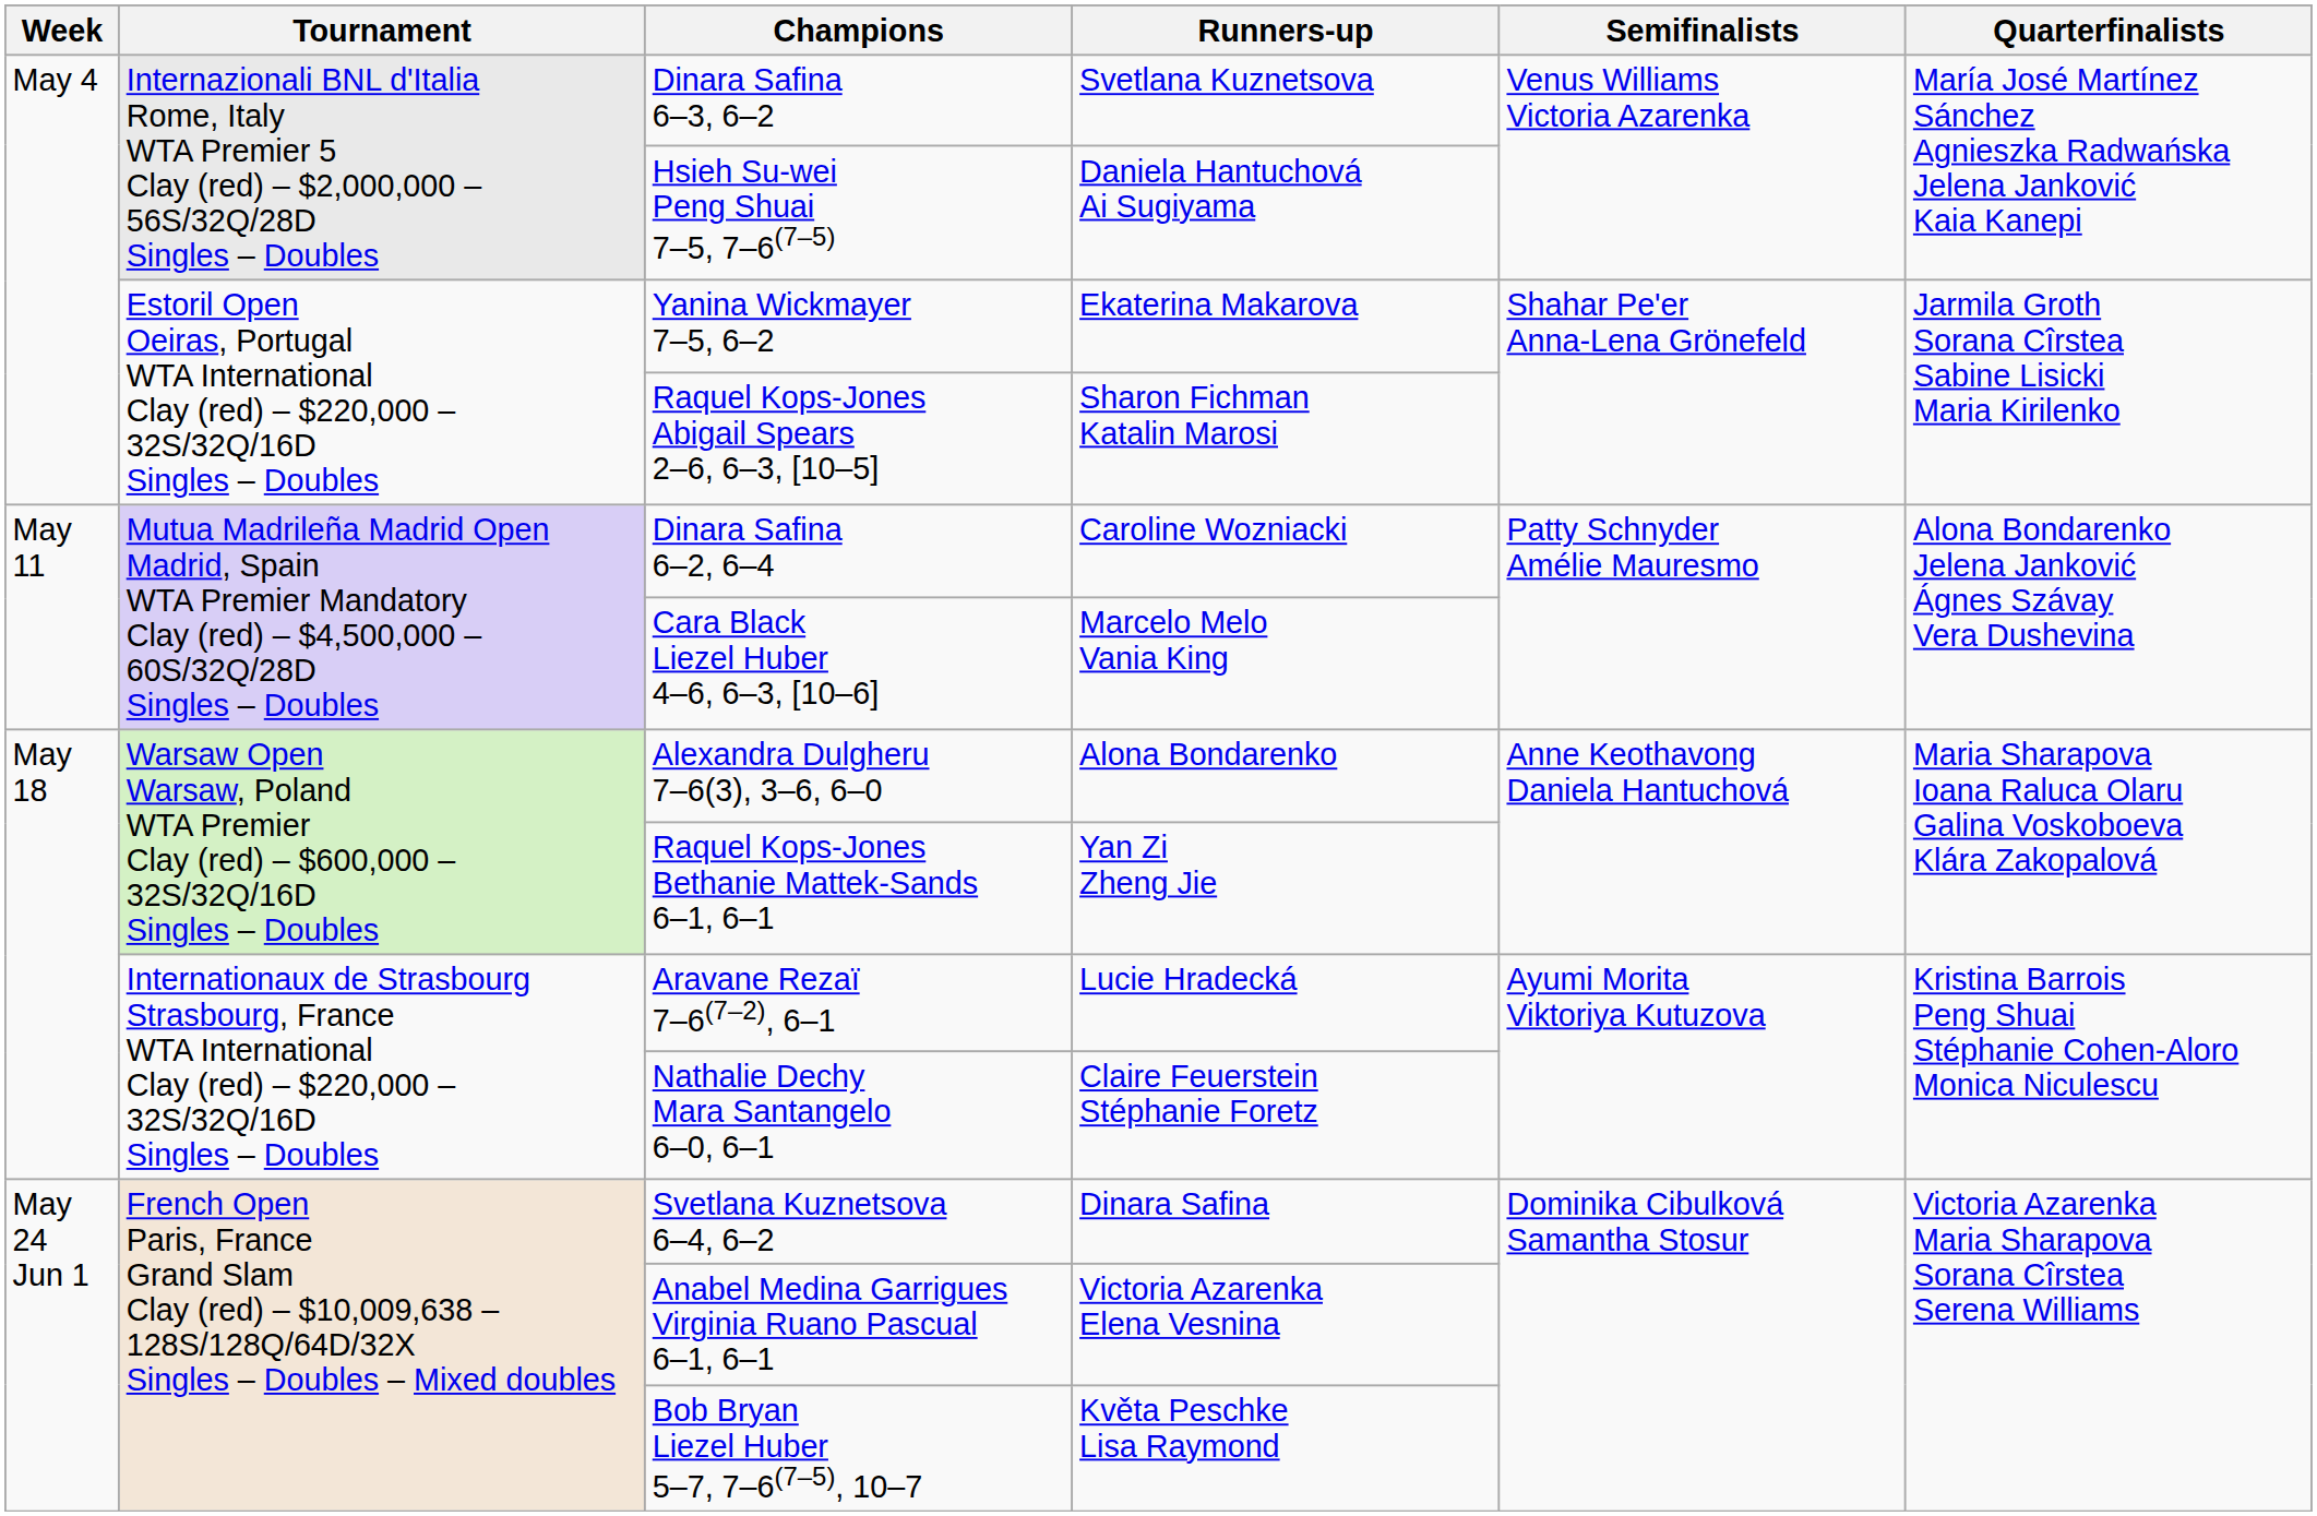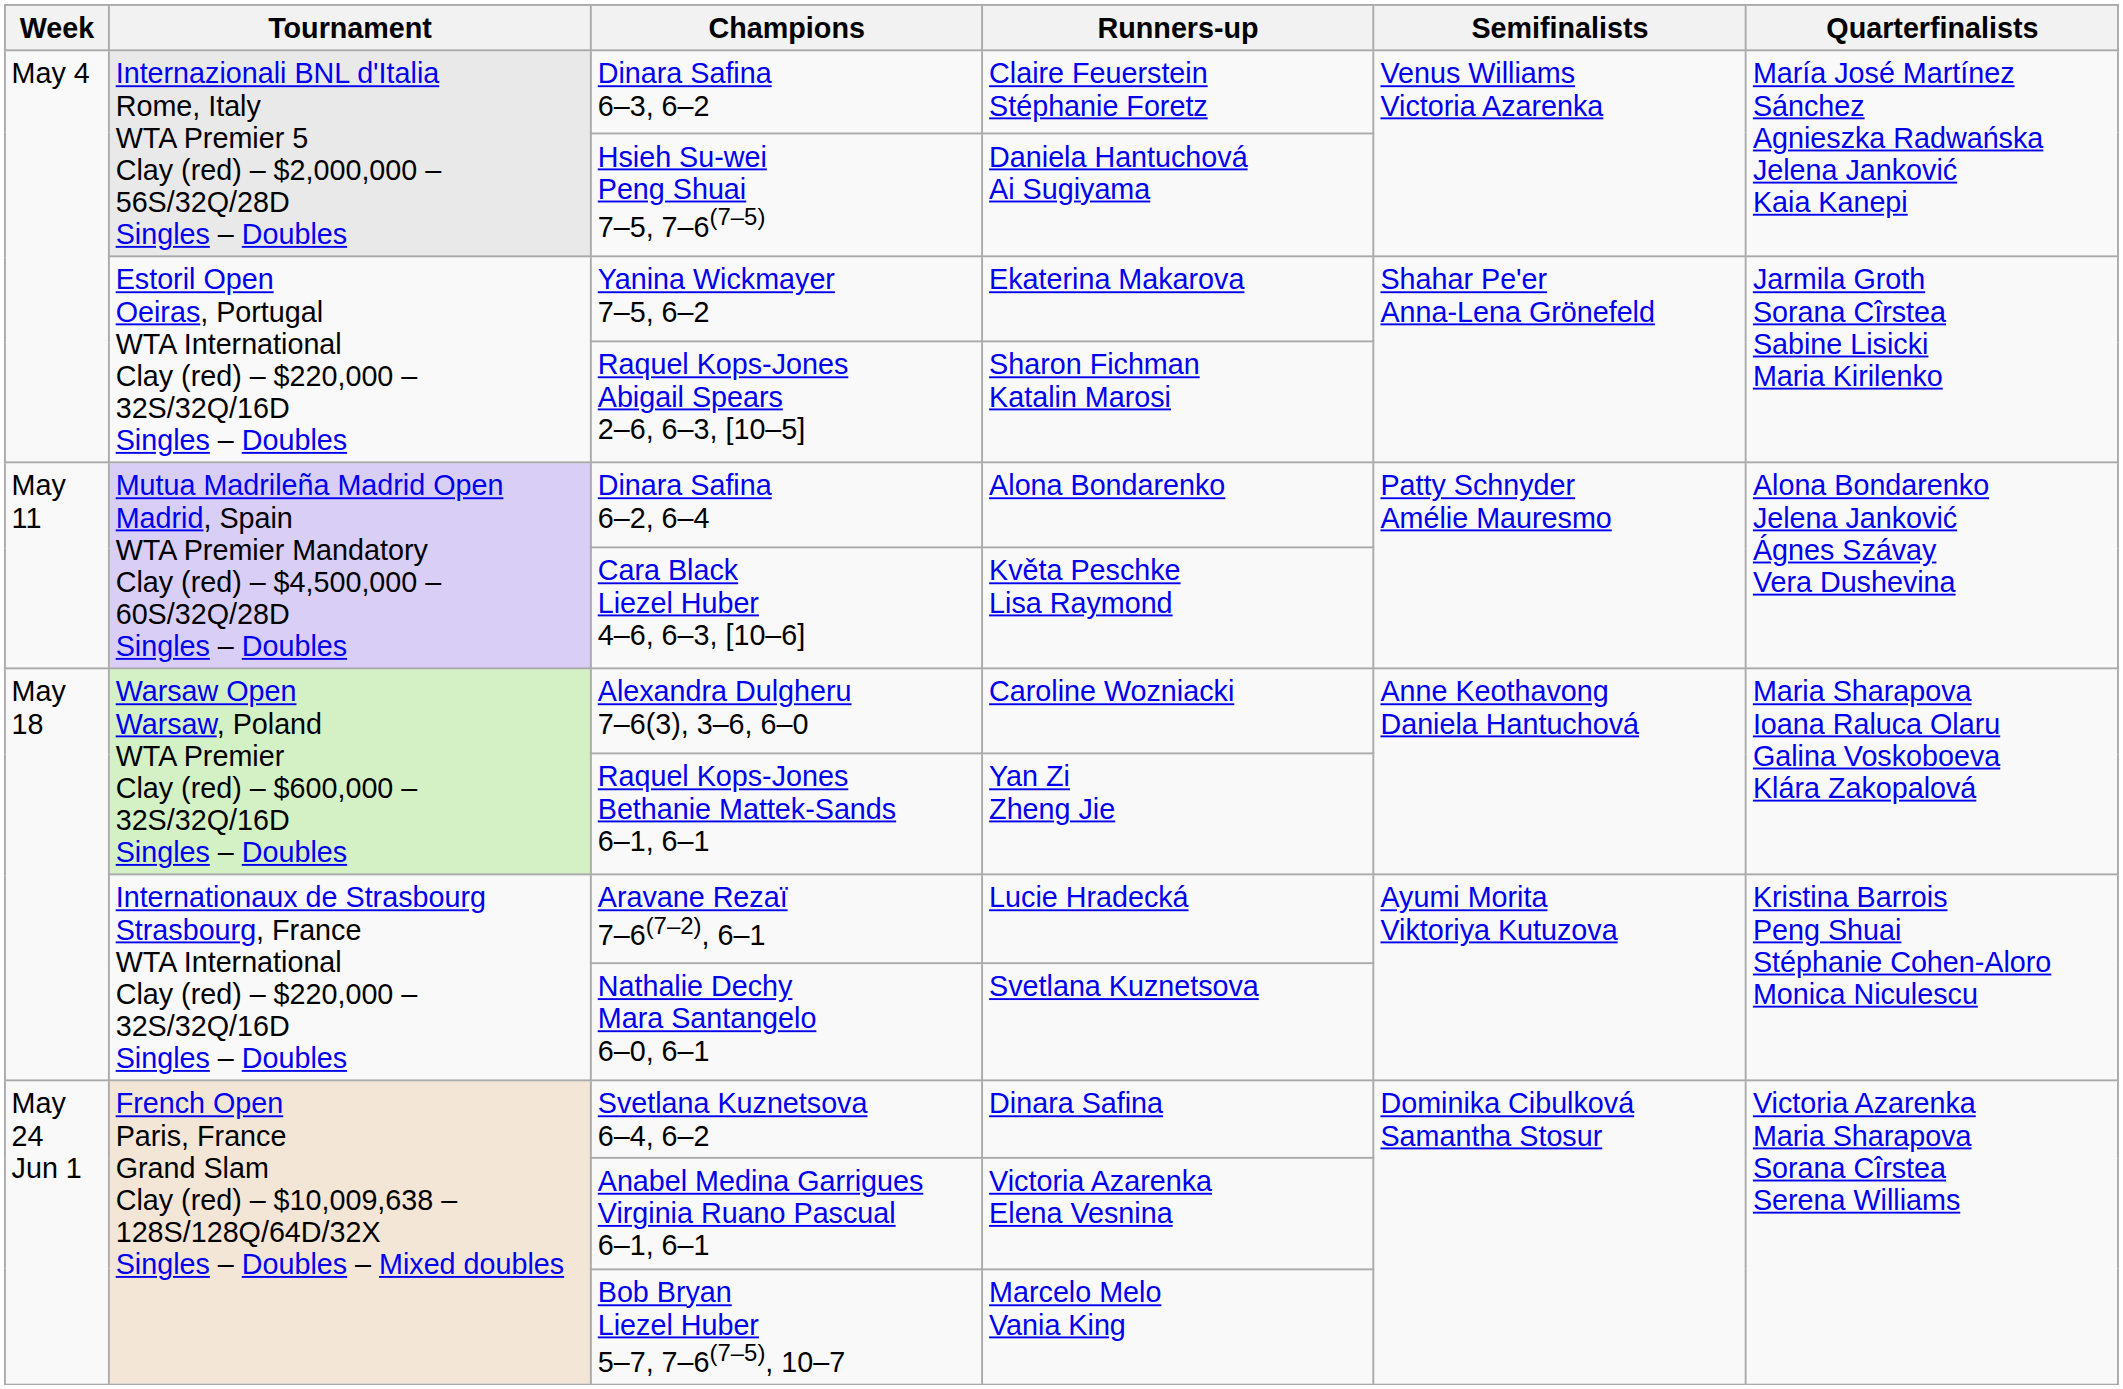 <table class=wikitable style=font-size:95%>
 <tr>
 <th style="width:48px;">Week</th>
 <th style="width:248px;">Tournament</th>
 <th style="width:200px;">Champions</th>
 <th style="width:200px;">Runners-up</th>
 <th style="width:190px;">Semifinalists</th>
 <th style="width:190px;">Quarterfinalists</th>
 </tr>
 <tr valign=top>
 <td rowspan=4>May 4</td>
 <td style="background:#e9e9e9;" rowspan=2><a href='#'>Internazionali BNL d'Italia</a><br>Rome, Italy<br>WTA Premier 5<br>Clay (red) – $2,000,000 – 56S/32Q/28D<br><a href='#'>Singles</a> – <a href='#'>Doubles</a></td>
 <td> <a href='#'>Dinara Safina</a><br>6–3, 6–2</td>
-<td> <a href='#'>Svetlana Kuznetsova</a></td>
+<td> <a href='#'>Claire Feuerstein</a> <br>  <a href='#'>Stéphanie Foretz</a></td>
 <td rowspan=2> <a href='#'>Venus Williams</a><br> <a href='#'>Victoria Azarenka</a></td>
 <td rowspan=2> <a href='#'>María José Martínez Sánchez</a><br>  <a href='#'>Agnieszka Radwańska</a><br> <a href='#'>Jelena Janković</a><br> <a href='#'>Kaia Kanepi</a></td>
 </tr>
 <tr valign=top>
 <td> <a href='#'>Hsieh Su-wei</a> <br>  <a href='#'>Peng Shuai</a><br>7–5, 7–6<sup>(7–5)</sup></td>
 <td> <a href='#'>Daniela Hantuchová</a> <br>  <a href='#'>Ai Sugiyama</a></td>
 </tr>
 <tr valign=top>
 <td rowspan=2><a href='#'>Estoril Open</a><br> <a href='#'>Oeiras</a>, Portugal<br>WTA International<br>Clay (red) – $220,000 – 32S/32Q/16D<br><a href='#'>Singles</a> – <a href='#'>Doubles</a></td>
 <td> <a href='#'>Yanina Wickmayer</a> <br>7–5, 6–2</td>
 <td> <a href='#'>Ekaterina Makarova</a></td>
 <td rowspan=2> <a href='#'>Shahar Pe'er</a> <br> <a href='#'>Anna-Lena Grönefeld</a></td>
 <td rowspan=2> <a href='#'>Jarmila Groth</a> <br> <a href='#'>Sorana Cîrstea</a><br> <a href='#'>Sabine Lisicki</a><br> <a href='#'>Maria Kirilenko</a></td>
 </tr>
 <tr valign=top>
 <td> <a href='#'>Raquel Kops-Jones</a> <br> <a href='#'>Abigail Spears</a><br>2–6, 6–3, [10–5]</td>
 <td> <a href='#'>Sharon Fichman</a> <br> <a href='#'>Katalin Marosi</a></td>
 </tr>
 <tr valign=top>
 <td rowspan=2>May 11</td>
 <td style="background:#d8cef6;" rowspan=2><a href='#'>Mutua Madrileña Madrid Open</a><br><a href='#'>Madrid</a>, Spain<br>WTA Premier Mandatory<br>Clay (red) – $4,500,000 – 60S/32Q/28D<br><a href='#'>Singles</a> – <a href='#'>Doubles</a></td>
 <td> <a href='#'>Dinara Safina</a><br>6–2, 6–4</td>
-<td> <a href='#'>Caroline Wozniacki</a></td>
+<td> <a href='#'>Alona Bondarenko</a></td>
 <td rowspan=2> <a href='#'>Patty Schnyder</a><br> <a href='#'>Amélie Mauresmo</a></td>
 <td rowspan=2> <a href='#'>Alona Bondarenko</a><br> <a href='#'>Jelena Janković</a><br> <a href='#'>Ágnes Szávay</a>  <br> <a href='#'>Vera Dushevina</a></td>
 </tr>
 <tr valign=top>
 <td> <a href='#'>Cara Black</a> <br>  <a href='#'>Liezel Huber</a><br>4–6, 6–3, [10–6]</td>
-<td> <a href='#'>Marcelo Melo</a> <br> <a href='#'>Vania King</a></td>
+<td> <a href='#'>Květa Peschke</a> <br>  <a href='#'>Lisa Raymond</a></td>
 </tr>
 <tr valign=top>
 <td rowspan=4>May 18</td>
 <td style="background:#d4f1c5;" rowspan=2><a href='#'>Warsaw Open</a><br> <a href='#'>Warsaw</a>, Poland<br>WTA Premier<br>Clay (red) – $600,000 – 32S/32Q/16D<br><a href='#'>Singles</a> – <a href='#'>Doubles</a></td>
 <td> <a href='#'>Alexandra Dulgheru</a><br>7–6(3), 3–6, 6–0</td>
-<td> <a href='#'>Alona Bondarenko</a></td>
+<td> <a href='#'>Caroline Wozniacki</a></td>
 <td rowspan=2> <a href='#'>Anne Keothavong</a> <br> <a href='#'>Daniela Hantuchová</a></td>
 <td rowspan=2> <a href='#'>Maria Sharapova</a> <br>  <a href='#'>Ioana Raluca Olaru</a> <br> <a href='#'>Galina Voskoboeva</a> <br> <a href='#'>Klára Zakopalová</a></td>
 </tr>
 <tr valign=top>
 <td> <a href='#'>Raquel Kops-Jones</a> <br>  <a href='#'>Bethanie Mattek-Sands</a> <br> 6–1, 6–1</td>
 <td> <a href='#'>Yan Zi</a> <br>  <a href='#'>Zheng Jie</a></td>
 </tr>
 <tr valign=top>
 <td rowspan=2><a href='#'>Internationaux de Strasbourg</a><br><a href='#'>Strasbourg</a>, France<br>WTA International<br>Clay (red) – $220,000 – 32S/32Q/16D<br><a href='#'>Singles</a> – <a href='#'>Doubles</a></td>
 <td> <a href='#'>Aravane Rezaï</a><br>7–6<sup>(7–2)</sup>, 6–1</td>
 <td> <a href='#'>Lucie Hradecká</a></td>
 <td rowspan=2> <a href='#'>Ayumi Morita</a> <br>  <a href='#'>Viktoriya Kutuzova</a></td>
 <td rowspan=2> <a href='#'>Kristina Barrois</a><br> <a href='#'>Peng Shuai</a><br> <a href='#'>Stéphanie Cohen-Aloro</a><br> <a href='#'>Monica Niculescu</a></td>
 </tr>
 <tr valign=top>
 <td> <a href='#'>Nathalie Dechy</a> <br> <a href='#'>Mara Santangelo</a><br>6–0, 6–1</td>
-<td> <a href='#'>Claire Feuerstein</a> <br>  <a href='#'>Stéphanie Foretz</a></td>
+<td> <a href='#'>Svetlana Kuznetsova</a></td>
 </tr>
 <tr valign=top>
 <td rowspan=3>May 24<br>Jun 1</td>
 <td style="background:#f3e6d7;" rowspan=3><a href='#'>French Open</a><br> Paris, France<br>Grand Slam<br>Clay (red) – $10,009,638 – 128S/128Q/64D/32X<br><a href='#'>Singles</a> – <a href='#'>Doubles</a> – <a href='#'>Mixed doubles</a></td>
 <td> <a href='#'>Svetlana Kuznetsova</a><br>6–4, 6–2</td>
 <td> <a href='#'>Dinara Safina</a></td>
 <td rowspan=3> <a href='#'>Dominika Cibulková</a><br> <a href='#'>Samantha Stosur</a></td>
 <td rowspan=3> <a href='#'>Victoria Azarenka</a><br> <a href='#'>Maria Sharapova</a><br> <a href='#'>Sorana Cîrstea</a><br>  <a href='#'>Serena Williams</a></td>
 </tr>
 <tr valign=top>
 <td> <a href='#'>Anabel Medina Garrigues</a> <br> <a href='#'>Virginia Ruano Pascual</a> <br>6–1, 6–1</td>
 <td> <a href='#'>Victoria Azarenka</a> <br>  <a href='#'>Elena Vesnina</a></td>
 </tr>
 <tr valign=top>
 <td> <a href='#'>Bob Bryan</a> <br> <a href='#'>Liezel Huber</a><br>5–7, 7–6<sup>(7–5)</sup>, 10–7</td>
-<td> <a href='#'>Květa Peschke</a> <br>  <a href='#'>Lisa Raymond</a></td>
+<td> <a href='#'>Marcelo Melo</a> <br> <a href='#'>Vania King</a></td>
 </tr>
 </table>
